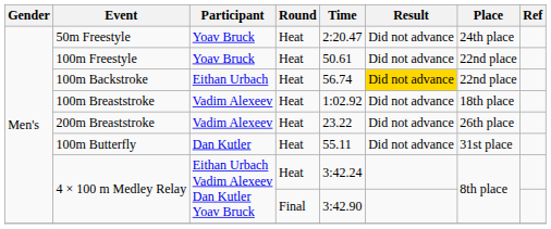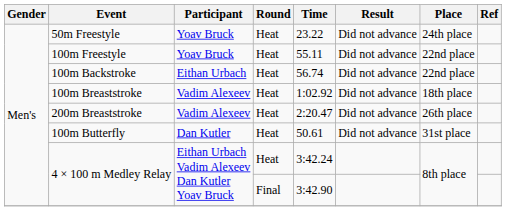 <table class="wikitable" style="font-size: 95%;">
 <tr>
 <th>Gender</th>
 <th>Event</th>
 <th>Participant</th>
 <th>Round</th>
 <th>Time</th>
 <th>Result</th>
 <th>Place</th>
 <th>Ref</th>
 </tr>
 <tr>
 <td rowspan="8">Men's</td>
 <td>50m Freestyle</td>
 <td><a href='#'>Yoav Bruck</a></td>
 <td>Heat</td>
-<td>2:20.47</td>
+<td>23.22</td>
 <td>Did not advance</td>
 <td>24th place</td>
 <td></td>
 </tr>
 <tr>
 <td>100m Freestyle</td>
 <td><a href='#'>Yoav Bruck</a></td>
 <td>Heat</td>
-<td>50.61</td>
+<td>55.11</td>
 <td>Did not advance</td>
 <td>22nd place</td>
 <td></td>
 </tr>
 <tr>
 <td>100m Backstroke</td>
 <td><a href='#'>Eithan Urbach</a></td>
 <td>Heat</td>
 <td>56.74</td>
-<td style="background: gold;">Did not advance</td>
+<td>Did not advance</td>
 <td>22nd place</td>
 <td></td>
 </tr>
 <tr>
 <td>100m Breaststroke</td>
 <td><a href='#'>Vadim Alexeev</a></td>
 <td>Heat</td>
 <td>1:02.92</td>
 <td>Did not advance</td>
 <td>18th place</td>
 <td></td>
 </tr>
 <tr>
 <td>200m Breaststroke</td>
 <td><a href='#'>Vadim Alexeev</a></td>
 <td>Heat</td>
-<td>23.22</td>
+<td>2:20.47</td>
 <td>Did not advance</td>
 <td>26th place</td>
 <td></td>
 </tr>
 <tr>
 <td>100m Butterfly</td>
 <td><a href='#'>Dan Kutler</a></td>
 <td>Heat</td>
-<td>55.11</td>
+<td>50.61</td>
 <td>Did not advance</td>
 <td>31st place</td>
 <td></td>
 </tr>
 <tr>
 <td rowspan="2">4 × 100 m Medley Relay</td>
 <td rowspan="2"><a href='#'>Eithan Urbach</a><br><a href='#'>Vadim Alexeev</a><br><a href='#'>Dan Kutler</a><br><a href='#'>Yoav Bruck</a></td>
 <td>Heat</td>
 <td>3:42.24</td>
 <td></td>
 <td rowspan="2">8th place</td>
 <td></td>
 </tr>
 <tr>
 <td>Final</td>
 <td>3:42.90</td>
 <td></td>
 <td></td>
 </tr>
 <tr>
 </tr>
 </table>
